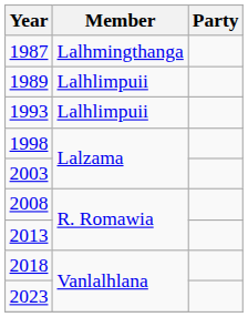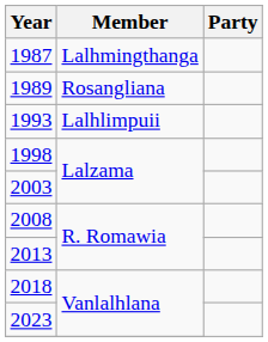 <table class="wikitable sortable">
 <tr>
 <th>Year</th>
 <th>Member</th>
 <th colspan=2>Party</th>
 </tr>
 <tr>
 <td><a href='#'>1987</a></td>
 <td><a href='#'>Lalhmingthanga</a></td>
 <td></td>
 </tr>
 <tr>
 <td><a href='#'>1989</a></td>
-<td><a href='#'>Lalhlimpuii</a></td>
+<td><a href='#'>Rosangliana</a></td>
 <td></td>
 </tr>
 <tr>
 <td><a href='#'>1993</a></td>
 <td><a href='#'>Lalhlimpuii</a></td>
 <td></td>
 </tr>
 <tr>
 <td><a href='#'>1998</a></td>
 <td rowspan=2><a href='#'>Lalzama</a></td>
 <td></td>
 </tr>
 <tr>
 <td><a href='#'>2003</a></td>
 </tr>
 <tr>
 <td><a href='#'>2008</a></td>
 <td rowspan=2><a href='#'>R. Romawia</a></td>
 <td></td>
 </tr>
 <tr>
 <td><a href='#'>2013</a></td>
 </tr>
 <tr>
 <td><a href='#'>2018</a></td>
 <td rowspan=2><a href='#'>Vanlalhlana</a></td>
 <td></td>
 </tr>
 <tr>
 <td><a href='#'>2023</a></td>
 </tr>
 <tr>
 </tr>
 </table>
